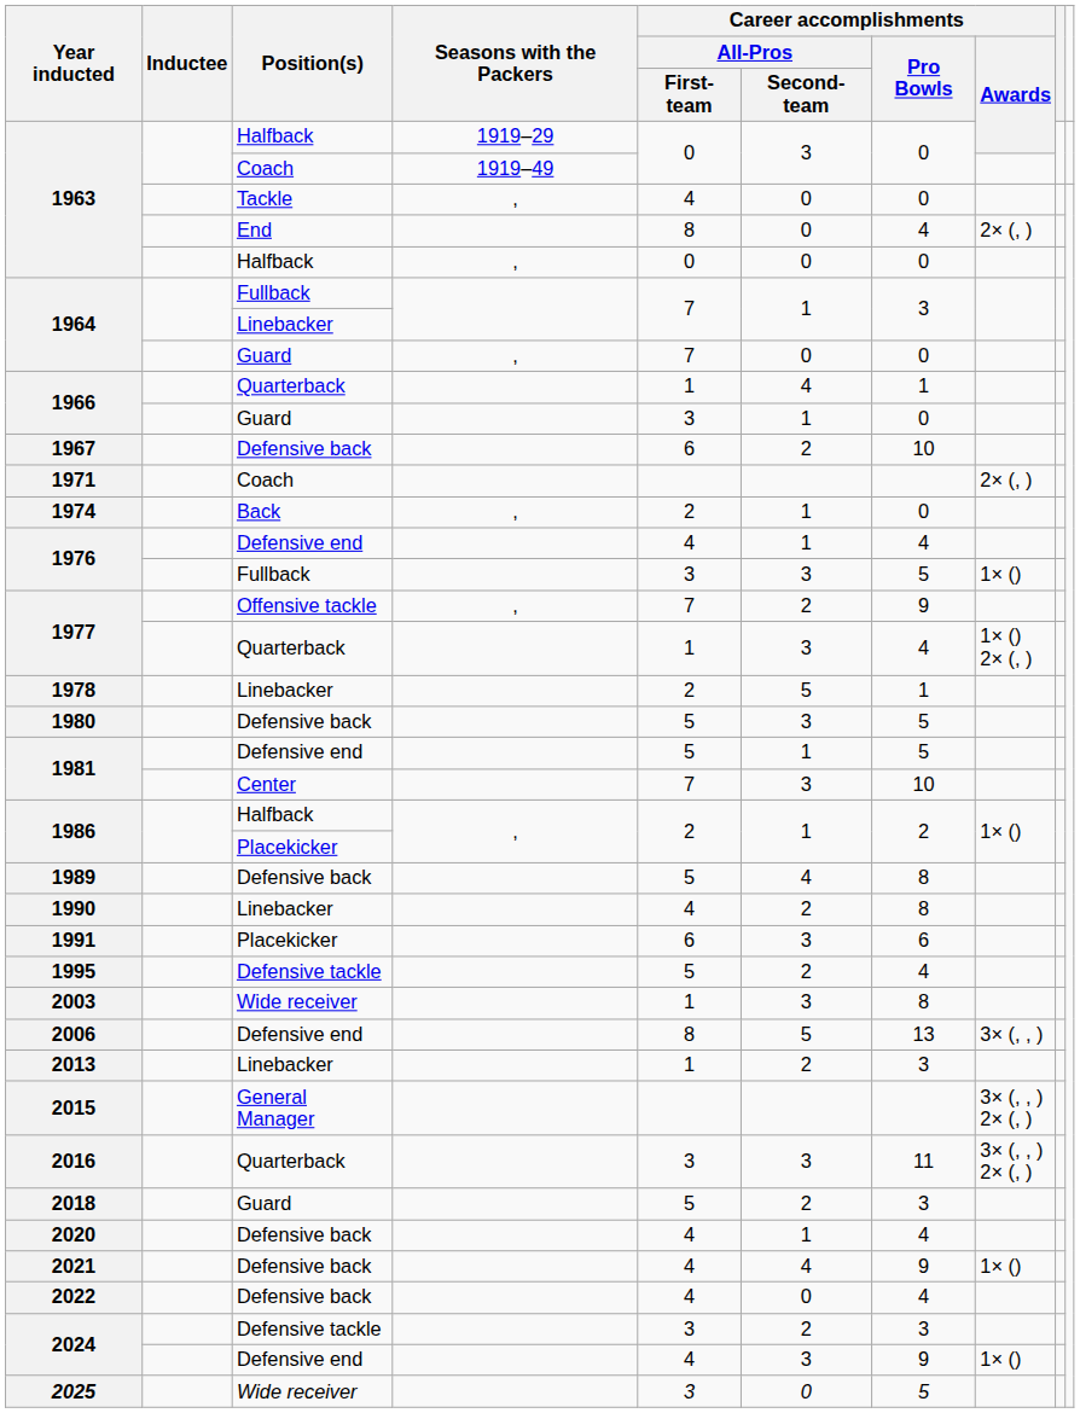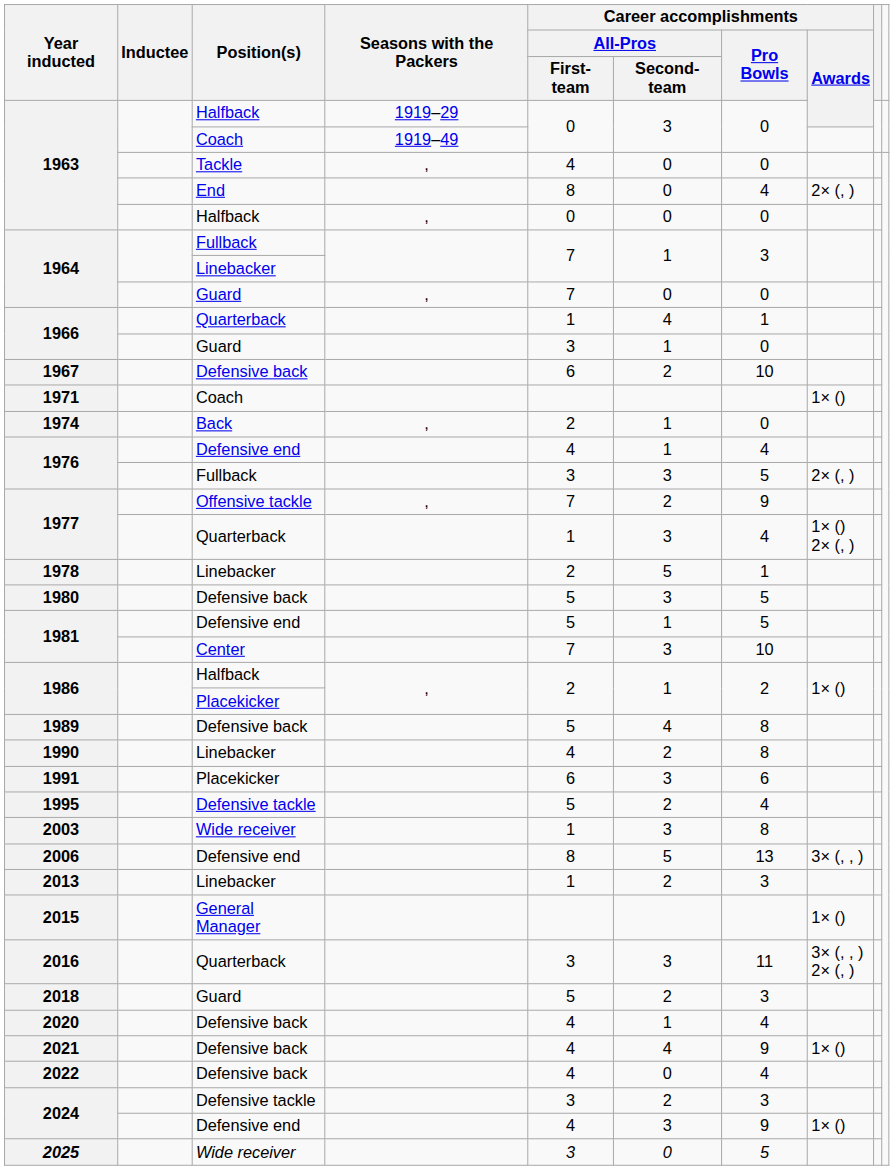 <table class='wikitable sortable sticky-header-multi' style="text-align: center;">
 <tr>
 <th scope="col" rowspan="3">Year inducted</th>
 <th scope="col" rowspan="3">Inductee</th>
 <th scope="col" rowspan="3">Position(s)</th>
 <th scope="col" rowspan="3">Seasons with the Packers</th>
 <th scope="col" colspan="4" class="unsortable">Career accomplishments</th>
 <th scope="col" rowspan="3" class="unsortable"></th>
 </tr>
 <tr>
 <th scope="col" colspan="2"><a href='#'>All-Pros</a></th>
 <th scope="col" rowspan="2"><a href='#'>Pro Bowls</a></th>
 <th scope="col" rowspan="3"  class="unsortable"><a href='#'>Awards</a></th>
 </tr>
 <tr>
 <th scope="col">First-team</th>
 <th scope="col">Second-team</th>
 </tr>
 <tr>
 <th scope="row" rowspan="5">1963</th>
 <td align=left rowspan="2"></td>
 <td align=left><a href='#'>Halfback</a></td>
 <td><a href='#'>1919</a>–<a href='#'>29</a></td>
 <td rowspan="2">0</td>
 <td rowspan="2">3</td>
 <td rowspan="2">0</td>
 <td rowspan="2"></td>
 <td rowspan="2"></td>
 </tr>
 <tr>
 <td align=left><a href='#'>Coach</a></td>
 <td><a href='#'>1919</a>–<a href='#'>49</a></td>
 </tr>
 <tr>
 <td align=left></td>
 <td align=left><a href='#'>Tackle</a></td>
 <td>, </td>
 <td>4</td>
 <td>0</td>
 <td>0</td>
 <td></td>
 <td></td>
 </tr>
 <tr>
 <td align=left></td>
 <td align=left><a href='#'>End</a></td>
 <td></td>
 <td>8</td>
 <td>0</td>
 <td>4</td>
 <td align=left>2×  (, )</td>
 <td></td>
 </tr>
 <tr>
 <td align=left></td>
 <td align=left>Halfback</td>
 <td>, </td>
 <td>0</td>
 <td>0</td>
 <td>0</td>
 <td></td>
 <td></td>
 </tr>
 <tr>
 <th scope="row" rowspan="3">1964</th>
 <td align=left rowspan="2"></td>
 <td align=left><a href='#'>Fullback</a></td>
 <td rowspan="2"></td>
 <td rowspan="2">7</td>
 <td rowspan="2">1</td>
 <td rowspan="2">3</td>
 <td rowspan="2"></td>
 <td rowspan="2"></td>
 </tr>
 <tr>
 <td style="text-align:left;"><a href='#'>Linebacker</a></td>
 </tr>
 <tr>
 <td align=left></td>
 <td align=left><a href='#'>Guard</a></td>
 <td>, </td>
 <td>7</td>
 <td>0</td>
 <td>0</td>
 <td></td>
 <td></td>
 </tr>
 <tr>
 <th scope="row" rowspan="2">1966</th>
 <td align=left></td>
 <td align=left><a href='#'>Quarterback</a></td>
 <td></td>
 <td>1</td>
 <td>4</td>
 <td>1</td>
 <td></td>
 <td></td>
 </tr>
 <tr>
 <td align=left></td>
 <td align=left>Guard</td>
 <td></td>
 <td>3</td>
 <td>1</td>
 <td>0</td>
 <td></td>
 <td></td>
 </tr>
 <tr>
 <th scope="row">1967</th>
 <td align=left></td>
 <td align=left><a href='#'>Defensive back</a></td>
 <td></td>
 <td>6</td>
 <td>2</td>
 <td>10</td>
 <td></td>
 <td></td>
 </tr>
 <tr>
 <th scope="row">1971</th>
 <td align=left></td>
 <td align=left>Coach</td>
 <td></td>
 <td></td>
 <td></td>
 <td></td>
-<td align=left>2×  (, )</td>
+<td align=left>1×  ()</td>
 <td></td>
 </tr>
 <tr>
 <th scope="row">1974</th>
 <td align=left></td>
 <td align=left><a href='#'>Back</a></td>
 <td>, </td>
 <td>2</td>
 <td>1</td>
 <td>0</td>
 <td></td>
 <td></td>
 </tr>
 <tr>
 <th scope="row" rowspan="2">1976</th>
 <td align=left></td>
 <td align=left><a href='#'>Defensive end</a></td>
 <td></td>
 <td>4</td>
 <td>1</td>
 <td>4</td>
 <td></td>
 <td></td>
 </tr>
 <tr>
 <td align=left></td>
 <td align=left>Fullback</td>
 <td></td>
 <td>3</td>
 <td>3</td>
 <td>5</td>
-<td align=left>1×  ()</td>
+<td align=left>2×  (, )</td>
 <td></td>
 </tr>
 <tr>
 <th scope="row" rowspan="2">1977</th>
 <td align=left></td>
 <td align=left><a href='#'>Offensive tackle</a></td>
 <td>, </td>
 <td>7</td>
 <td>2</td>
 <td>9</td>
 <td></td>
 <td></td>
 </tr>
 <tr>
 <td align=left></td>
 <td align=left>Quarterback</td>
 <td></td>
 <td>1</td>
 <td>3</td>
 <td>4</td>
 <td align=left>1×  ()<br>2×  (, )</td>
 <td></td>
 </tr>
 <tr>
 <th scope="row">1978</th>
 <td align=left></td>
 <td align=left>Linebacker</td>
 <td></td>
 <td>2</td>
 <td>5</td>
 <td>1</td>
 <td></td>
 <td></td>
 </tr>
 <tr>
 <th scope="row">1980</th>
 <td align=left></td>
 <td align=left>Defensive back</td>
 <td></td>
 <td>5</td>
 <td>3</td>
 <td>5</td>
 <td></td>
 <td></td>
 </tr>
 <tr>
 <th scope="row" rowspan="2">1981</th>
 <td align=left></td>
 <td align=left>Defensive end</td>
 <td></td>
 <td>5</td>
 <td>1</td>
 <td>5</td>
 <td></td>
 <td></td>
 </tr>
 <tr>
 <td align=left></td>
 <td align=left><a href='#'>Center</a></td>
 <td></td>
 <td>7</td>
 <td>3</td>
 <td>10</td>
 <td></td>
 <td></td>
 </tr>
 <tr>
 <th scope="row" rowspan="2">1986</th>
 <td align=left rowspan="2"></td>
 <td align=left>Halfback</td>
 <td rowspan="2">, </td>
 <td rowspan="2">2</td>
 <td rowspan="2">1</td>
 <td rowspan="2">2</td>
 <td rowspan="2" align=left>1×  ()</td>
 <td rowspan="2"></td>
 </tr>
 <tr>
 <td align=left><a href='#'>Placekicker</a></td>
 </tr>
 <tr>
 <th scope="row">1989</th>
 <td align=left></td>
 <td align=left>Defensive back</td>
 <td></td>
 <td>5</td>
 <td>4</td>
 <td>8</td>
 <td></td>
 <td></td>
 </tr>
 <tr>
 <th scope="row">1990</th>
 <td align=left></td>
 <td align=left>Linebacker</td>
 <td></td>
 <td>4</td>
 <td>2</td>
 <td>8</td>
 <td></td>
 <td></td>
 </tr>
 <tr>
 <th scope="row">1991</th>
 <td align=left></td>
 <td align=left>Placekicker</td>
 <td></td>
 <td>6</td>
 <td>3</td>
 <td>6</td>
 <td></td>
 <td></td>
 </tr>
 <tr>
 <th scope="row">1995</th>
 <td align=left></td>
 <td align=left><a href='#'>Defensive tackle</a></td>
 <td></td>
 <td>5</td>
 <td>2</td>
 <td>4</td>
 <td></td>
 <td></td>
 </tr>
 <tr>
 <th scope="row">2003</th>
 <td align=left></td>
 <td align=left><a href='#'>Wide receiver</a></td>
 <td></td>
 <td>1</td>
 <td>3</td>
 <td>8</td>
 <td></td>
 <td></td>
 </tr>
 <tr>
 <th scope="row">2006</th>
 <td align=left></td>
 <td align=left>Defensive end</td>
 <td></td>
 <td>8</td>
 <td>5</td>
 <td>13</td>
 <td align=left>3×  (, , )</td>
 <td></td>
 </tr>
 <tr>
 <th scope="row">2013</th>
 <td align=left></td>
 <td align=left>Linebacker</td>
 <td></td>
 <td>1</td>
 <td>2</td>
 <td>3</td>
 <td></td>
 <td></td>
 </tr>
 <tr>
 <th scope="row">2015</th>
 <td align=left></td>
 <td align=left><a href='#'>General Manager</a></td>
 <td></td>
 <td></td>
 <td></td>
 <td></td>
-<td align=left>3×  (, , )<br>2×  (, )</td>
+<td align=left>1×  ()</td>
 <td></td>
 </tr>
 <tr>
 <th scope="row">2016</th>
 <td align=left></td>
 <td align=left>Quarterback</td>
 <td></td>
 <td>3</td>
 <td>3</td>
 <td>11</td>
 <td align=left>3×  (, , )<br>2×  (, )</td>
 <td></td>
 </tr>
 <tr>
 <th scope="row">2018</th>
 <td align=left></td>
 <td align=left>Guard</td>
 <td></td>
 <td>5</td>
 <td>2</td>
 <td>3</td>
 <td></td>
 <td></td>
 </tr>
 <tr>
 <th scope="row">2020</th>
 <td align=left></td>
 <td align=left>Defensive back</td>
 <td></td>
 <td>4</td>
 <td>1</td>
 <td>4</td>
 <td></td>
 <td></td>
 </tr>
 <tr>
 <th scope="row">2021</th>
 <td align=left></td>
 <td align=left>Defensive back</td>
 <td></td>
 <td>4</td>
 <td>4</td>
 <td>9</td>
 <td align=left>1×  ()</td>
 <td></td>
 </tr>
 <tr>
 <th scope="row">2022</th>
 <td align=left></td>
 <td align=left>Defensive back</td>
 <td></td>
 <td>4</td>
 <td>0</td>
 <td>4</td>
 <td></td>
 <td></td>
 </tr>
 <tr>
 <th scope="row" rowspan="2">2024</th>
 <td align=left></td>
 <td align=left>Defensive tackle</td>
 <td></td>
 <td>3</td>
 <td>2</td>
 <td>3</td>
 <td></td>
 <td></td>
 </tr>
 <tr>
 <td align=left></td>
 <td align=left>Defensive end</td>
 <td></td>
 <td>4</td>
 <td>3</td>
 <td>9</td>
 <td align=left>1×  ()</td>
 <td></td>
 </tr>
 <tr>
 <th><em>2025</em></th>
 <td align=left><em></em></td>
 <td align=left><em>Wide receiver</em></td>
 <td><em></em></td>
 <td><em>3</em></td>
 <td><em>0</em></td>
 <td><em>5</em></td>
 <td></td>
 <td></td>
 </tr>
 </table>
